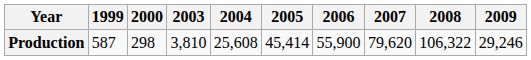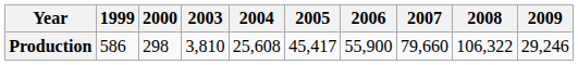 <table align="center" class="wikitable">
 <tr>
 <th>Year</th>
 <th>1999</th>
 <th>2000</th>
 <th>2003</th>
 <th>2004</th>
 <th>2005</th>
 <th>2006</th>
 <th>2007</th>
 <th>2008</th>
 <th>2009</th>
 </tr>
 <tr>
 <th>Production</th>
-<td>587</td>
+<td>586</td>
 <td>298</td>
 <td>3,810</td>
 <td>25,608</td>
-<td>45,414</td>
+<td>45,417</td>
 <td>55,900</td>
-<td>79,620</td>
+<td>79,660</td>
 <td>106,322</td>
 <td>29,246</td>
 </tr>
 </table>
